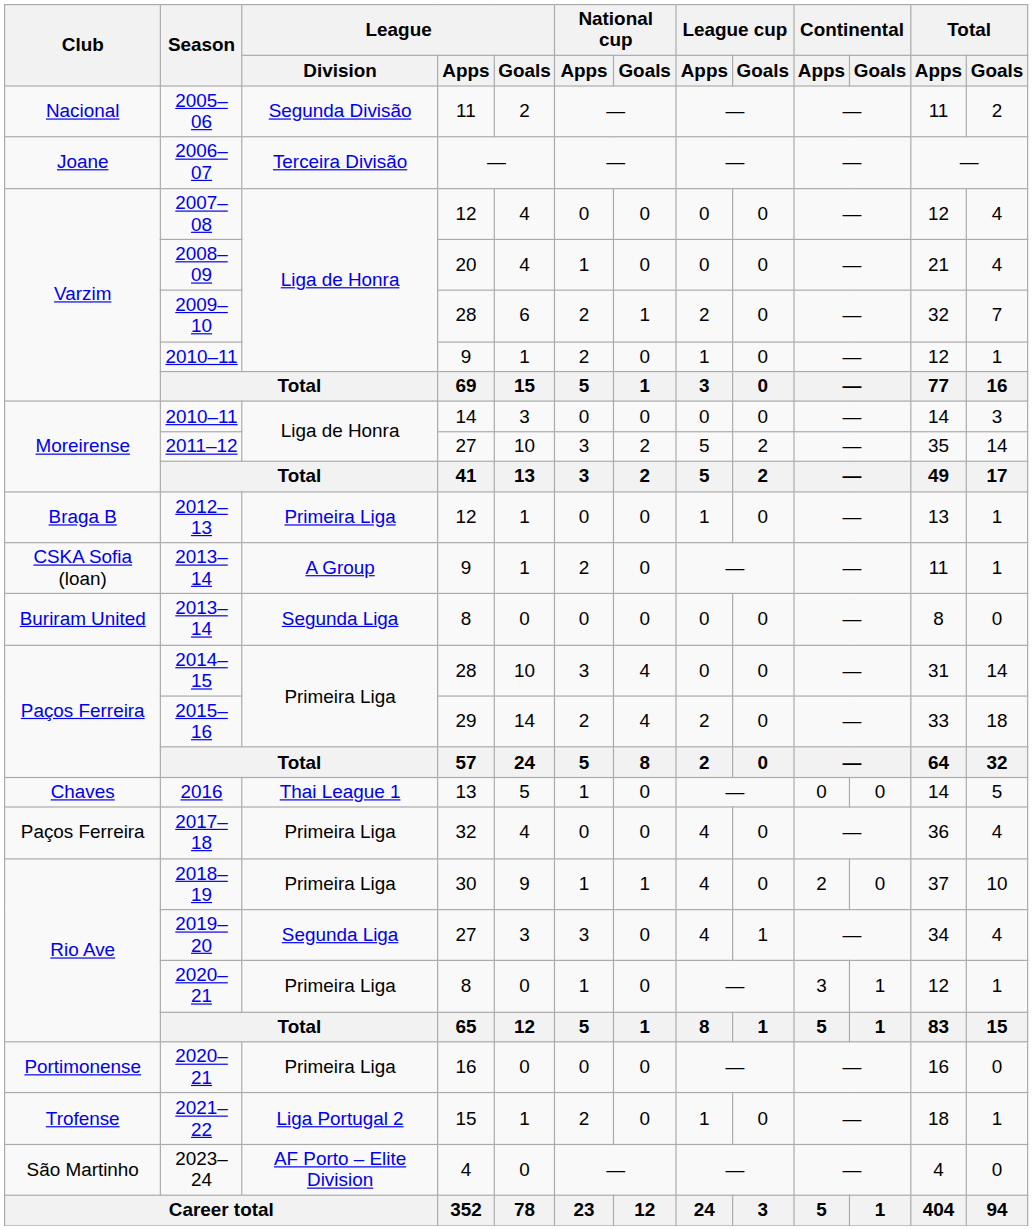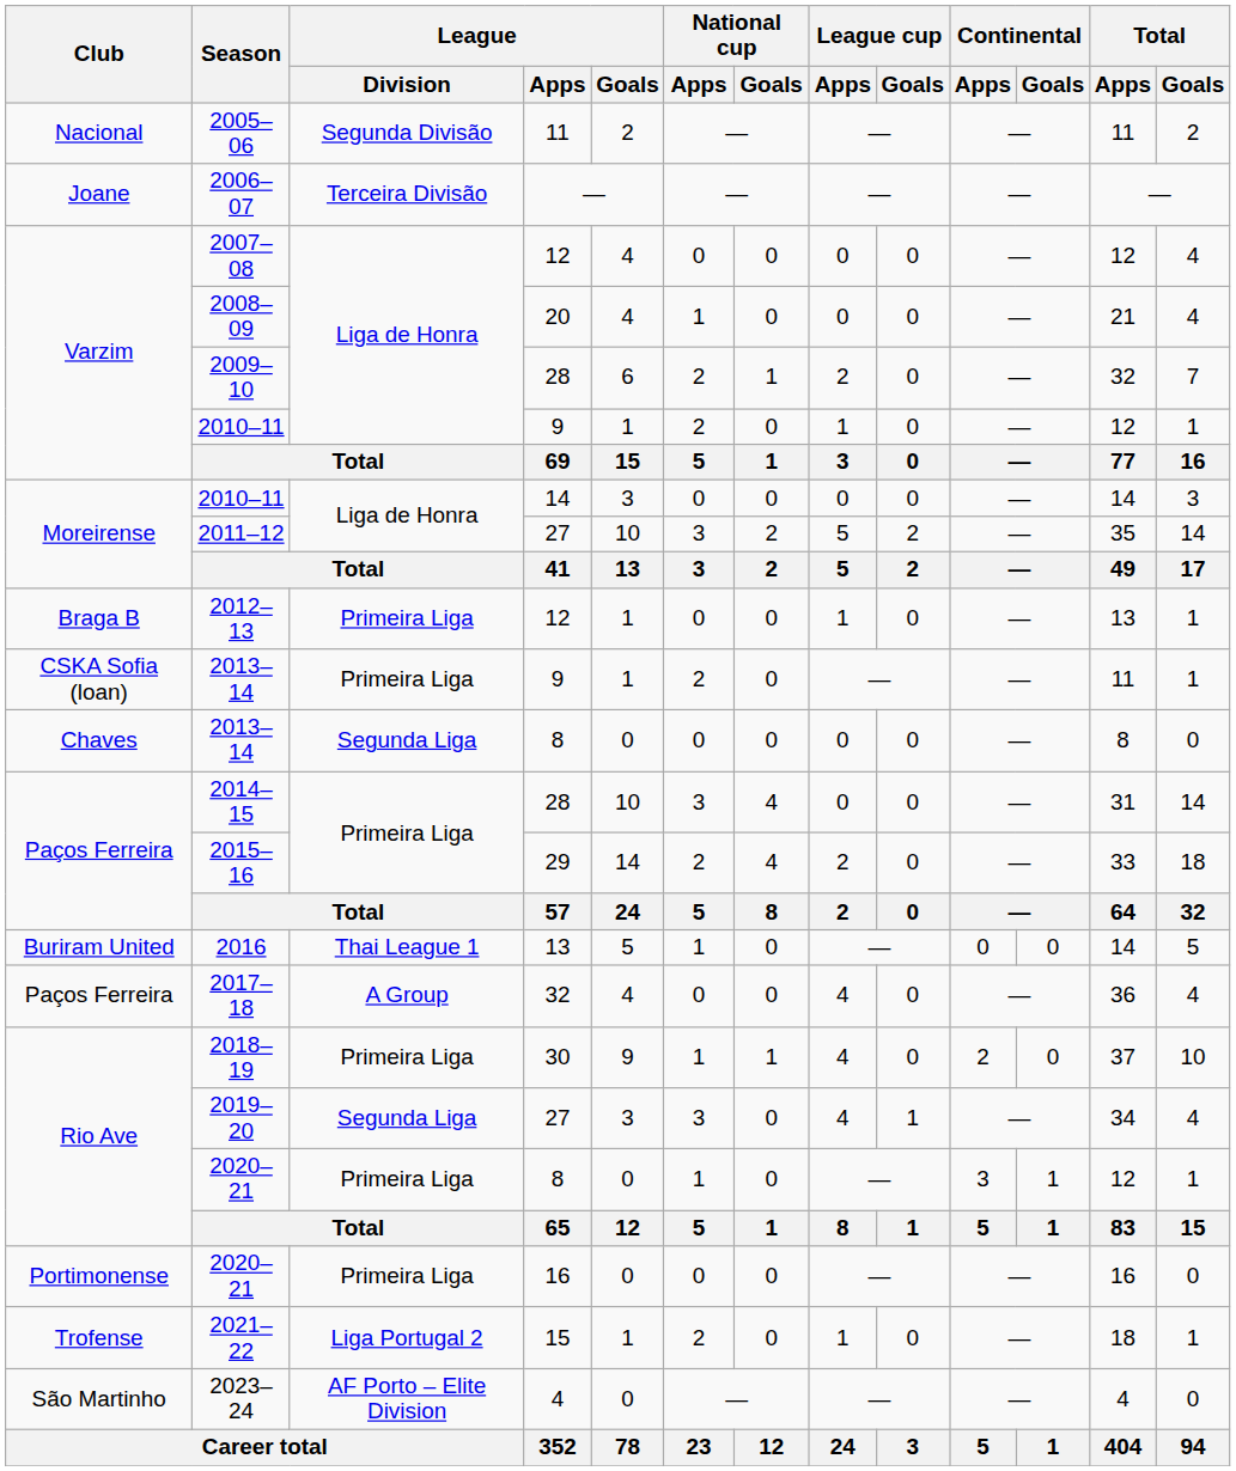 <table class="wikitable" style="text-align: center">
 <tr>
 <th rowspan="2">Club</th>
 <th rowspan="2">Season</th>
 <th colspan="3">League</th>
 <th colspan="2">National cup</th>
 <th colspan="2">League cup</th>
 <th colspan="2">Continental</th>
 <th colspan="2">Total</th>
 </tr>
 <tr>
 <th>Division</th>
 <th>Apps</th>
 <th>Goals</th>
 <th>Apps</th>
 <th>Goals</th>
 <th>Apps</th>
 <th>Goals</th>
 <th>Apps</th>
 <th>Goals</th>
 <th>Apps</th>
 <th>Goals</th>
 </tr>
 <tr>
 <td><a href='#'>Nacional</a></td>
 <td><a href='#'>2005–06</a></td>
 <td><a href='#'>Segunda Divisão</a></td>
 <td>11</td>
 <td>2</td>
 <td colspan="2">—</td>
 <td colspan="2">—</td>
 <td colspan="2">—</td>
 <td>11</td>
 <td>2</td>
 </tr>
 <tr>
 <td><a href='#'>Joane</a></td>
 <td><a href='#'>2006–07</a></td>
 <td><a href='#'>Terceira Divisão</a></td>
 <td colspan="2">—</td>
 <td colspan="2">—</td>
 <td colspan="2">—</td>
 <td colspan="2">—</td>
 <td colspan="2">—</td>
 </tr>
 <tr>
 <td rowspan="5"><a href='#'>Varzim</a></td>
 <td><a href='#'>2007–08</a></td>
 <td rowspan="4"><a href='#'>Liga de Honra</a></td>
 <td>12</td>
 <td>4</td>
 <td>0</td>
 <td>0</td>
 <td>0</td>
 <td>0</td>
 <td colspan="2">—</td>
 <td>12</td>
 <td>4</td>
 </tr>
 <tr>
 <td><a href='#'>2008–09</a></td>
 <td>20</td>
 <td>4</td>
 <td>1</td>
 <td>0</td>
 <td>0</td>
 <td>0</td>
 <td colspan="2">—</td>
 <td>21</td>
 <td>4</td>
 </tr>
 <tr>
 <td><a href='#'>2009–10</a></td>
 <td>28</td>
 <td>6</td>
 <td>2</td>
 <td>1</td>
 <td>2</td>
 <td>0</td>
 <td colspan="2">—</td>
 <td>32</td>
 <td>7</td>
 </tr>
 <tr>
 <td><a href='#'>2010–11</a></td>
 <td>9</td>
 <td>1</td>
 <td>2</td>
 <td>0</td>
 <td>1</td>
 <td>0</td>
 <td colspan="2">—</td>
 <td>12</td>
 <td>1</td>
 </tr>
 <tr>
 <th colspan="2">Total</th>
 <th>69</th>
 <th>15</th>
 <th>5</th>
 <th>1</th>
 <th>3</th>
 <th>0</th>
 <th colspan="2">—</th>
 <th>77</th>
 <th>16</th>
 </tr>
 <tr>
 <td rowspan="3"><a href='#'>Moreirense</a></td>
 <td><a href='#'>2010–11</a></td>
 <td rowspan="2">Liga de Honra</td>
 <td>14</td>
 <td>3</td>
 <td>0</td>
 <td>0</td>
 <td>0</td>
 <td>0</td>
 <td colspan="2">—</td>
 <td>14</td>
 <td>3</td>
 </tr>
 <tr>
 <td><a href='#'>2011–12</a></td>
 <td>27</td>
 <td>10</td>
 <td>3</td>
 <td>2</td>
 <td>5</td>
 <td>2</td>
 <td colspan="2">—</td>
 <td>35</td>
 <td>14</td>
 </tr>
 <tr>
 <th colspan="2">Total</th>
 <th>41</th>
 <th>13</th>
 <th>3</th>
 <th>2</th>
 <th>5</th>
 <th>2</th>
 <th colspan="2">—</th>
 <th>49</th>
 <th>17</th>
 </tr>
 <tr>
 <td><a href='#'>Braga B</a></td>
 <td><a href='#'>2012–13</a></td>
 <td><a href='#'>Primeira Liga</a></td>
 <td>12</td>
 <td>1</td>
 <td>0</td>
 <td>0</td>
 <td>1</td>
 <td>0</td>
 <td colspan="2">—</td>
 <td>13</td>
 <td>1</td>
 </tr>
 <tr>
 <td><a href='#'>CSKA Sofia</a> (loan)</td>
 <td><a href='#'>2013–14</a></td>
-<td><a href='#'>A Group</a></td>
+<td>Primeira Liga</td>
 <td>9</td>
 <td>1</td>
 <td>2</td>
 <td>0</td>
 <td colspan="2">—</td>
 <td colspan="2">—</td>
 <td>11</td>
 <td>1</td>
 </tr>
 <tr>
-<td><a href='#'>Buriram United</a></td>
+<td><a href='#'>Chaves</a></td>
 <td><a href='#'>2013–14</a></td>
 <td><a href='#'>Segunda Liga</a></td>
 <td>8</td>
 <td>0</td>
 <td>0</td>
 <td>0</td>
 <td>0</td>
 <td>0</td>
 <td colspan="2">—</td>
 <td>8</td>
 <td>0</td>
 </tr>
 <tr>
 <td rowspan="3"><a href='#'>Paços Ferreira</a></td>
 <td><a href='#'>2014–15</a></td>
 <td rowspan="2">Primeira Liga</td>
 <td>28</td>
 <td>10</td>
 <td>3</td>
 <td>4</td>
 <td>0</td>
 <td>0</td>
 <td colspan="2">—</td>
 <td>31</td>
 <td>14</td>
 </tr>
 <tr>
 <td><a href='#'>2015–16</a></td>
 <td>29</td>
 <td>14</td>
 <td>2</td>
 <td>4</td>
 <td>2</td>
 <td>0</td>
 <td colspan="2">—</td>
 <td>33</td>
 <td>18</td>
 </tr>
 <tr>
 <th colspan="2">Total</th>
 <th>57</th>
 <th>24</th>
 <th>5</th>
 <th>8</th>
 <th>2</th>
 <th>0</th>
 <th colspan="2">—</th>
 <th>64</th>
 <th>32</th>
 </tr>
 <tr>
-<td><a href='#'>Chaves</a></td>
+<td><a href='#'>Buriram United</a></td>
 <td><a href='#'>2016</a></td>
 <td><a href='#'>Thai League 1</a></td>
 <td>13</td>
 <td>5</td>
 <td>1</td>
 <td>0</td>
 <td colspan="2">—</td>
 <td>0</td>
 <td>0</td>
 <td>14</td>
 <td>5</td>
 </tr>
 <tr>
 <td>Paços Ferreira</td>
 <td><a href='#'>2017–18</a></td>
-<td>Primeira Liga</td>
+<td><a href='#'>A Group</a></td>
 <td>32</td>
 <td>4</td>
 <td>0</td>
 <td>0</td>
 <td>4</td>
 <td>0</td>
 <td colspan="2">—</td>
 <td>36</td>
 <td>4</td>
 </tr>
 <tr>
 <td rowspan="4"><a href='#'>Rio Ave</a></td>
 <td><a href='#'>2018–19</a></td>
 <td>Primeira Liga</td>
 <td>30</td>
 <td>9</td>
 <td>1</td>
 <td>1</td>
 <td>4</td>
 <td>0</td>
 <td>2</td>
 <td>0</td>
 <td>37</td>
 <td>10</td>
 </tr>
 <tr>
 <td><a href='#'>2019–20</a></td>
 <td><a href='#'>Segunda Liga</a></td>
 <td>27</td>
 <td>3</td>
 <td>3</td>
 <td>0</td>
 <td>4</td>
 <td>1</td>
 <td colspan="2">—</td>
 <td>34</td>
 <td>4</td>
 </tr>
 <tr>
 <td><a href='#'>2020–21</a></td>
 <td>Primeira Liga</td>
 <td>8</td>
 <td>0</td>
 <td>1</td>
 <td>0</td>
 <td colspan="2">—</td>
 <td>3</td>
 <td>1</td>
 <td>12</td>
 <td>1</td>
 </tr>
 <tr>
 <th colspan="2">Total</th>
 <th>65</th>
 <th>12</th>
 <th>5</th>
 <th>1</th>
 <th>8</th>
 <th>1</th>
 <th>5</th>
 <th>1</th>
 <th>83</th>
 <th>15</th>
 </tr>
 <tr>
 <td><a href='#'>Portimonense</a></td>
 <td><a href='#'>2020–21</a></td>
 <td>Primeira Liga</td>
 <td>16</td>
 <td>0</td>
 <td>0</td>
 <td>0</td>
 <td colspan="2">—</td>
 <td colspan="2">—</td>
 <td>16</td>
 <td>0</td>
 </tr>
 <tr>
 <td><a href='#'>Trofense</a></td>
 <td><a href='#'>2021–22</a></td>
 <td><a href='#'>Liga Portugal 2</a></td>
 <td>15</td>
 <td>1</td>
 <td>2</td>
 <td>0</td>
 <td>1</td>
 <td>0</td>
 <td colspan="2">—</td>
 <td>18</td>
 <td>1</td>
 </tr>
 <tr>
 <td>São Martinho</td>
 <td>2023–24</td>
 <td><a href='#'>AF Porto – Elite Division</a></td>
 <td>4</td>
 <td>0</td>
 <td colspan="2">—</td>
 <td colspan="2">—</td>
 <td colspan="2">—</td>
 <td>4</td>
 <td>0</td>
 </tr>
 <tr>
 <th colspan="3">Career total</th>
 <th>352</th>
 <th>78</th>
 <th>23</th>
 <th>12</th>
 <th>24</th>
 <th>3</th>
 <th>5</th>
 <th>1</th>
 <th>404</th>
 <th>94</th>
 </tr>
 </table>
